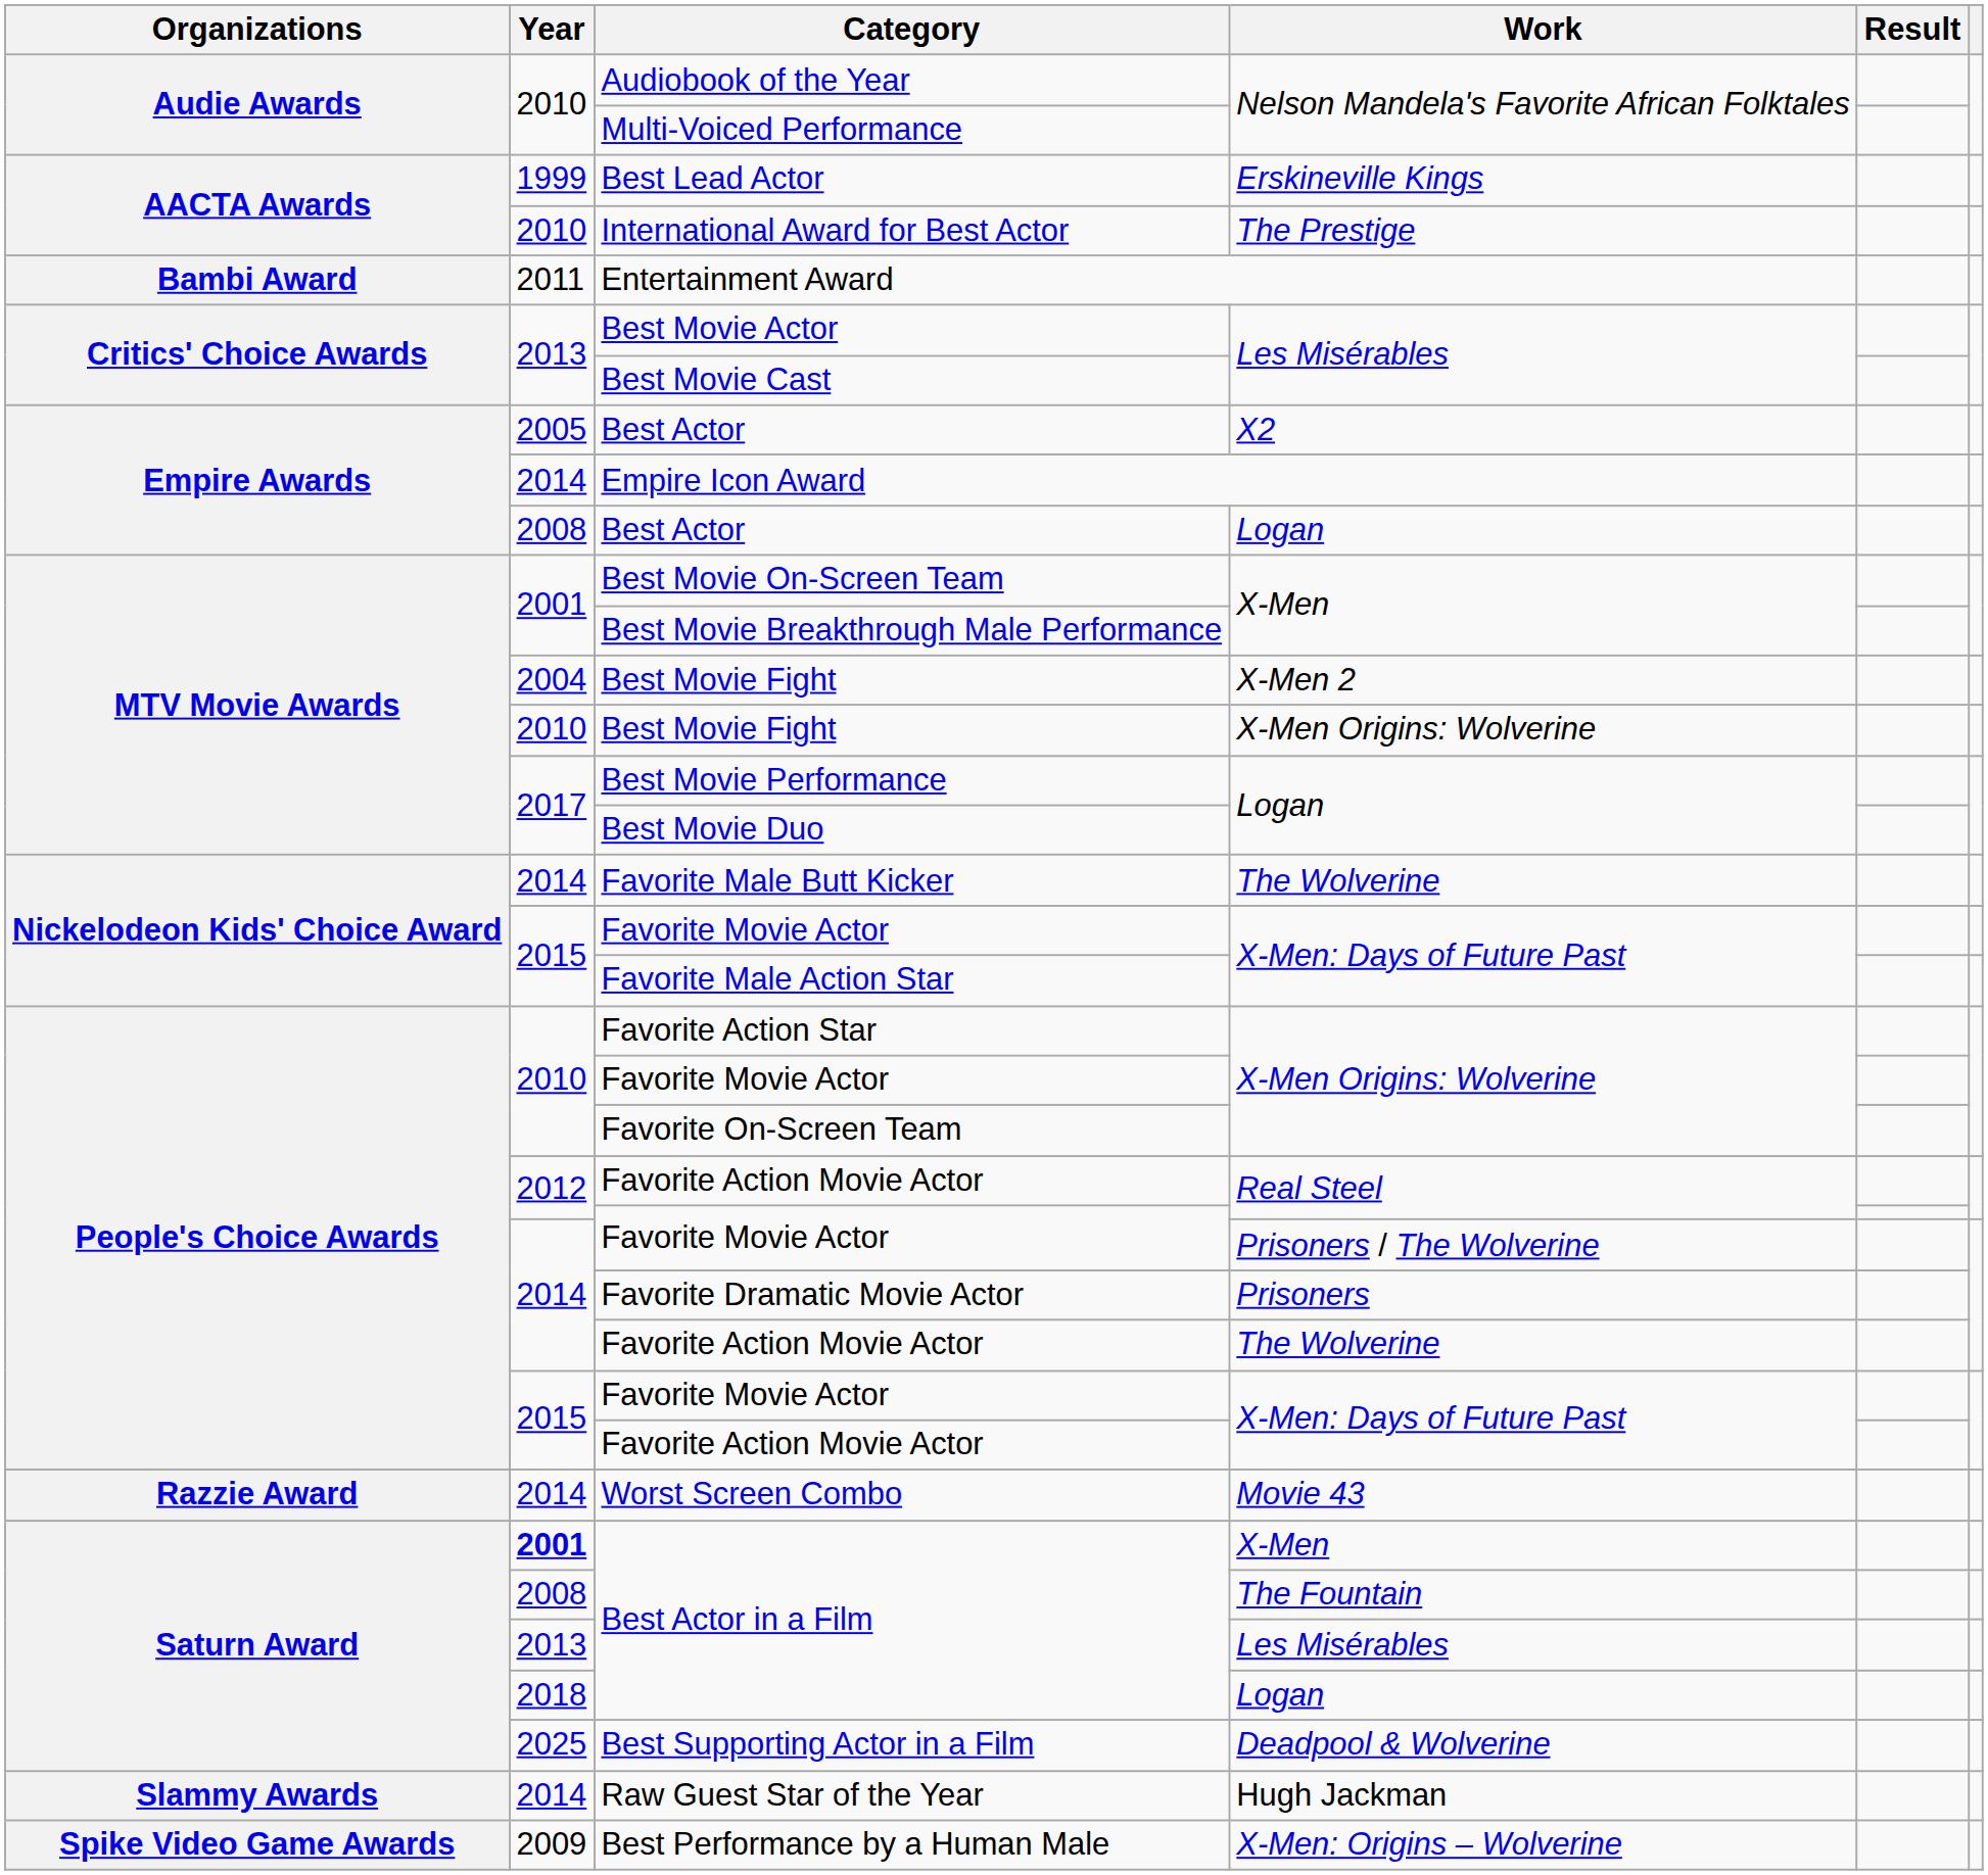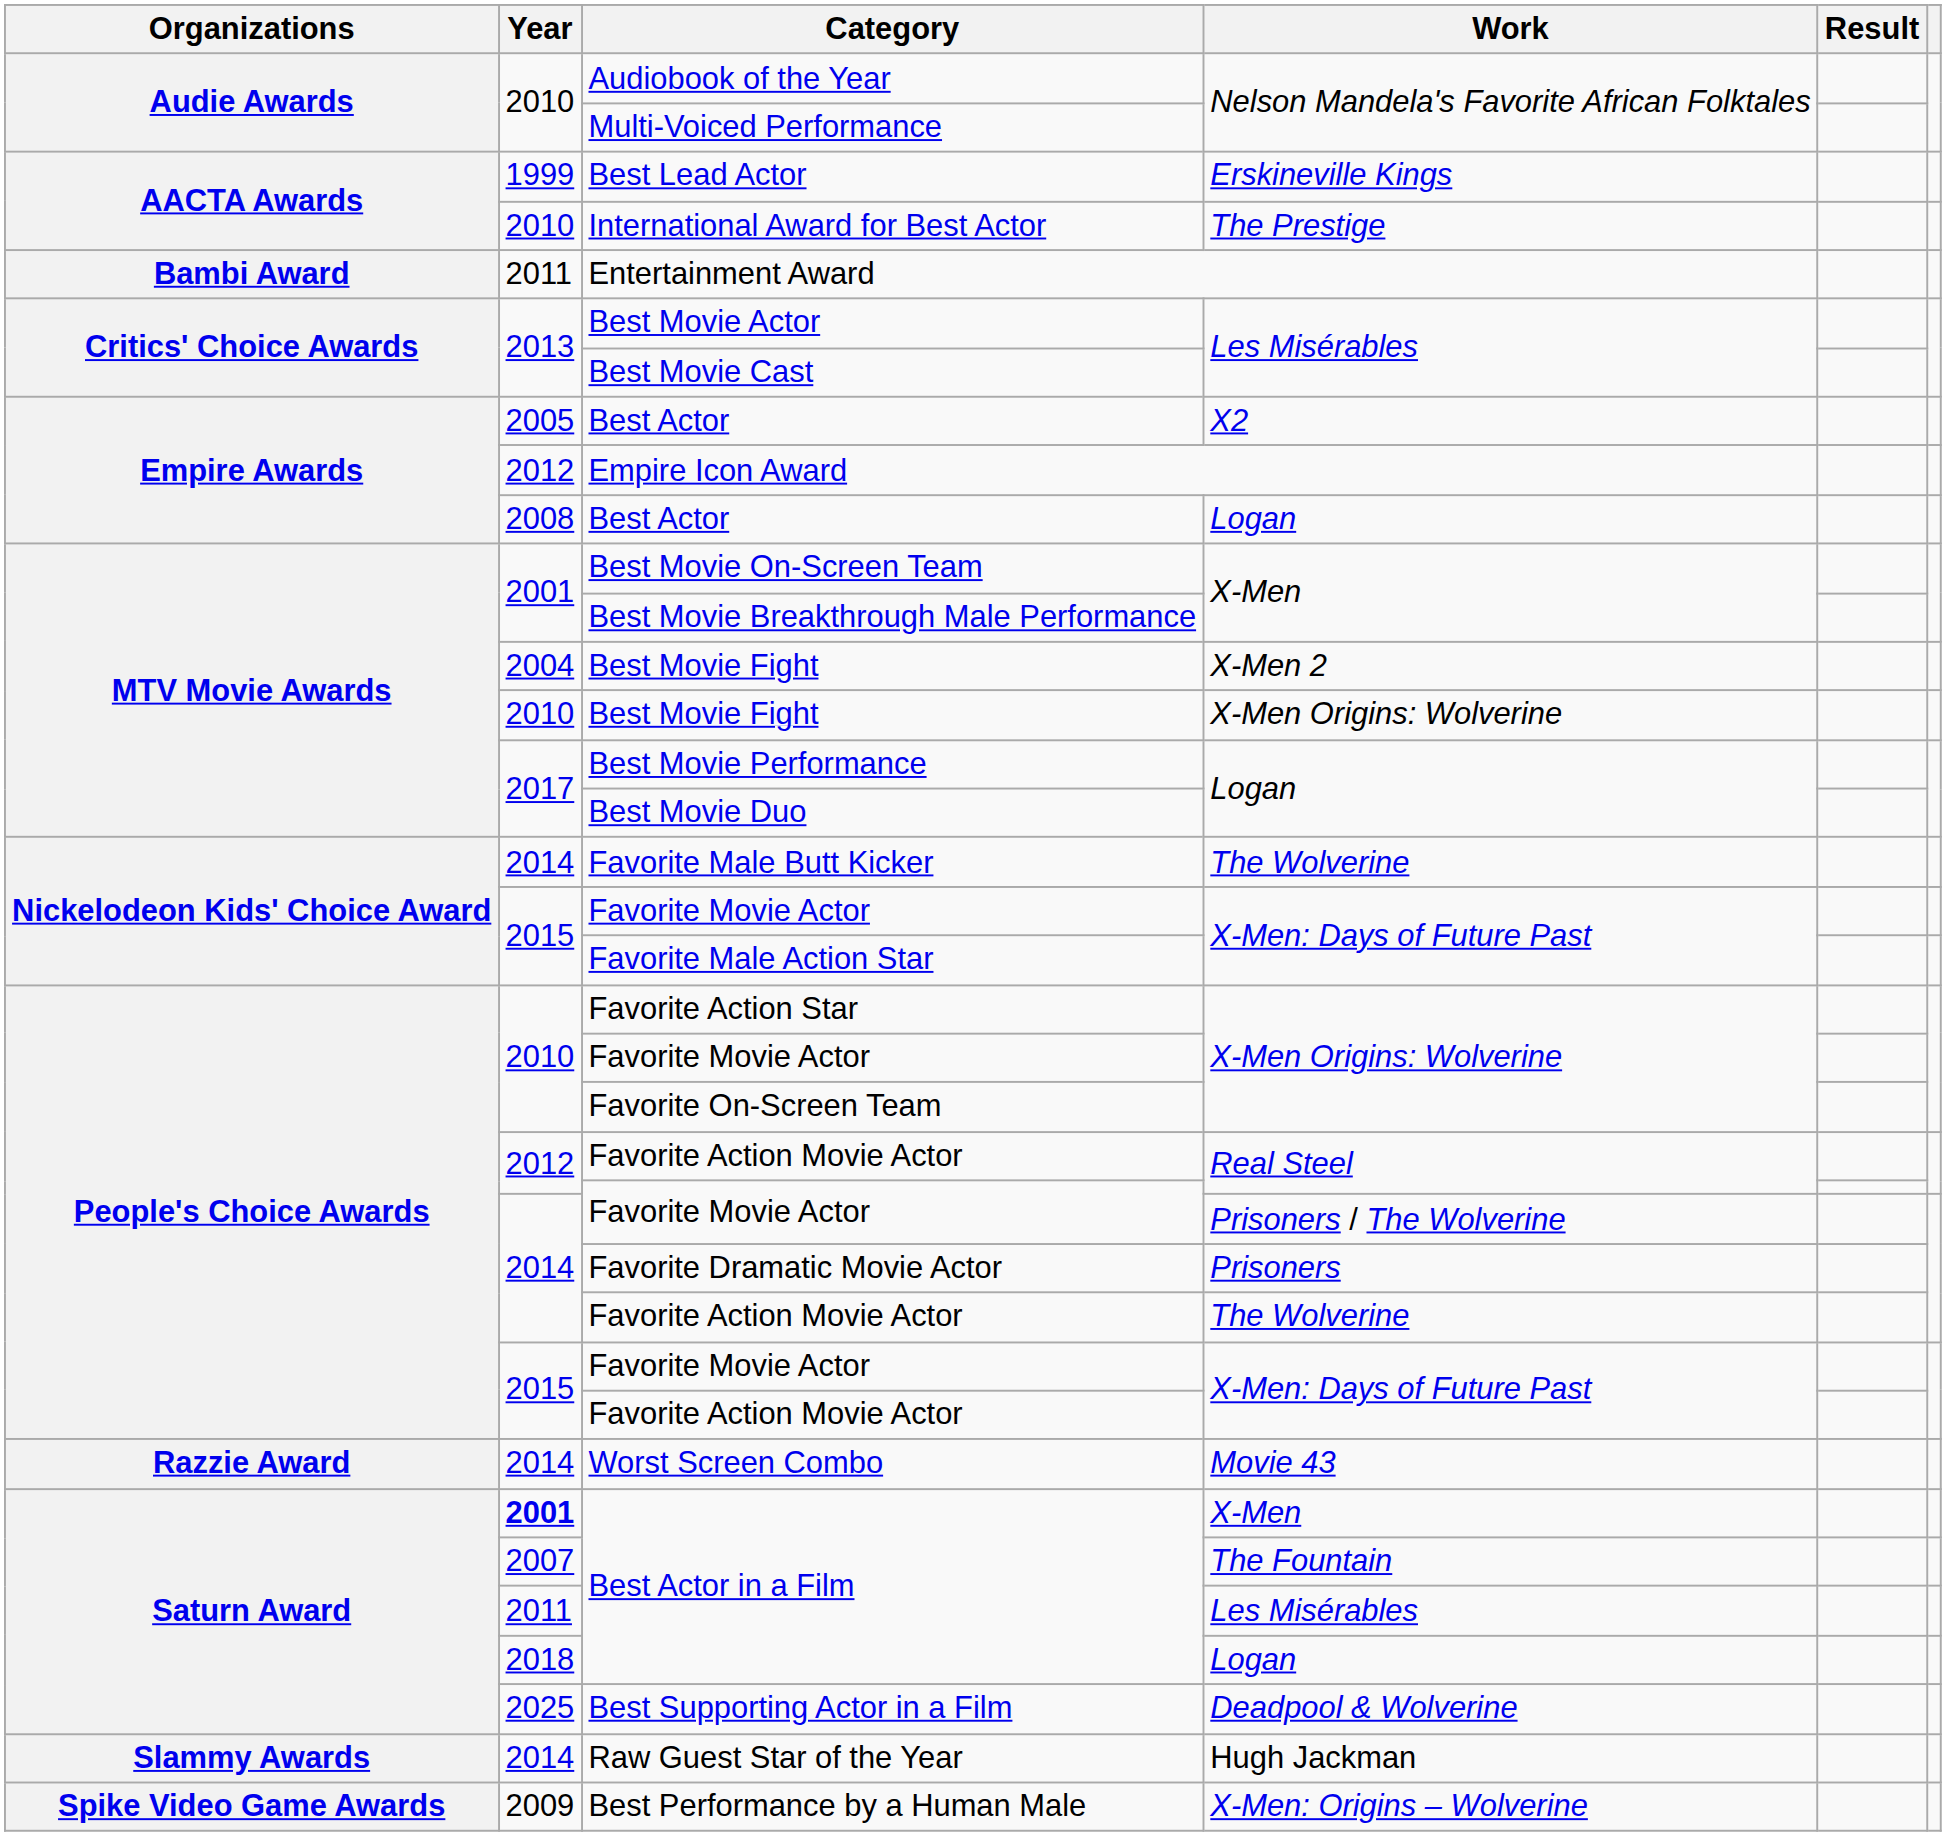 <table class= "wikitable plainrowheaders sortable">
 <tr>
 <th>Organizations</th>
 <th scope="col">Year</th>
 <th scope="col">Category</th>
 <th scope="col">Work</th>
 <th scope="col">Result</th>
 <th scope="col" class="unsortable"></th>
 </tr>
 <tr>
 <th rowspan="2" scope="row"><a href='#'>Audie Awards</a></th>
 <td rowspan=2>2010</td>
 <td><a href='#'>Audiobook of the Year</a></td>
 <td rowspan=2><em>Nelson Mandela's Favorite African Folktales</em></td>
 <td></td>
 <td rowspan=2></td>
 </tr>
 <tr>
 <td><a href='#'>Multi-Voiced Performance</a></td>
 <td></td>
 </tr>
 <tr>
 <th rowspan="2" scope="row"><a href='#'>AACTA Awards</a></th>
 <td><a href='#'>1999</a></td>
 <td><a href='#'>Best Lead Actor</a></td>
 <td><em><a href='#'>Erskineville Kings</a></em></td>
 <td></td>
 <td style="text-align: center;"></td>
 </tr>
 <tr>
 <td><a href='#'>2010</a></td>
 <td><a href='#'>International Award for Best Actor</a></td>
 <td><em><a href='#'>The Prestige</a></em></td>
 <td></td>
 <td style="text-align: center;"></td>
 </tr>
 <tr>
 <th rowspan="1" scope="row"><a href='#'>Bambi Award</a></th>
 <td>2011</td>
 <td colspan=2>Entertainment Award</td>
 <td></td>
 <td style="text-align: center;"></td>
 </tr>
 <tr>
 <th rowspan="2" scope="row"><a href='#'>Critics' Choice Awards</a></th>
 <td rowspan=2><a href='#'>2013</a></td>
 <td><a href='#'>Best Movie Actor</a></td>
 <td rowspan="2"><em><a href='#'>Les Misérables</a></em></td>
 <td></td>
 <td style="text-align: center;" rowspan="2"></td>
 </tr>
 <tr>
 <td><a href='#'>Best Movie Cast</a></td>
 <td></td>
 </tr>
 <tr>
 <th rowspan="3" scope="row"><a href='#'>Empire Awards</a></th>
 <td><a href='#'>2005</a></td>
 <td><a href='#'>Best Actor</a></td>
 <td><em><a href='#'>X2</a></em></td>
 <td></td>
 <td style="text-align: center;"></td>
 </tr>
 <tr>
-<td><a href='#'>2014</a></td>
+<td><a href='#'>2012</a></td>
 <td colspan=2><a href='#'>Empire Icon Award</a></td>
 <td></td>
 <td style="text-align: center;"></td>
 </tr>
 <tr>
 <td><a href='#'>2008</a></td>
 <td><a href='#'>Best Actor</a></td>
 <td><em><a href='#'>Logan</a></em></td>
 <td></td>
 <td style="text-align: center;"></td>
 </tr>
 <tr>
 <th rowspan="6" scope="row"><a href='#'>MTV Movie Awards</a></th>
 <td rowspan="2"><a href='#'>2001</a></td>
 <td><a href='#'>Best Movie On-Screen Team</a> </td>
 <td rowspan="2"><em>X-Men</em></td>
 <td></td>
 <td style="text-align: center;" rowspan="2"></td>
 </tr>
 <tr>
 <td><a href='#'>Best Movie Breakthrough Male Performance</a></td>
 <td></td>
 </tr>
 <tr>
 <td><a href='#'>2004</a></td>
 <td><a href='#'>Best Movie Fight</a> </td>
 <td><em>X-Men 2</em></td>
 <td></td>
 <td style="text-align: center;"></td>
 </tr>
 <tr>
 <td><a href='#'>2010</a></td>
 <td><a href='#'>Best Movie Fight</a> </td>
 <td><em>X-Men Origins: Wolverine</em></td>
 <td></td>
 <td style="text-align: center;"></td>
 </tr>
 <tr>
 <td rowspan="2"><a href='#'>2017</a></td>
 <td><a href='#'>Best Movie Performance</a></td>
 <td rowspan="2"><em>Logan</em></td>
 <td></td>
 <td style="text-align: center;" rowspan="2"></td>
 </tr>
 <tr>
 <td><a href='#'>Best Movie Duo</a> </td>
 <td></td>
 </tr>
 <tr>
 <th rowspan="3" scope="row"><a href='#'>Nickelodeon Kids' Choice Award</a></th>
 <td><a href='#'>2014</a></td>
 <td><a href='#'>Favorite Male Butt Kicker</a></td>
 <td><em><a href='#'>The Wolverine</a></em></td>
 <td></td>
 <td style="text-align: center;"></td>
 </tr>
 <tr>
 <td rowspan="2"><a href='#'>2015</a></td>
 <td><a href='#'>Favorite Movie Actor</a></td>
 <td rowspan="2"><em><a href='#'>X-Men: Days of Future Past</a></em></td>
 <td></td>
 <td style="text-align: center;"></td>
 </tr>
 <tr>
 <td><a href='#'>Favorite Male Action Star</a></td>
 <td></td>
 <td style="text-align: center;"></td>
 </tr>
 <tr>
 <th rowspan="10" scope="row"><a href='#'>People's Choice Awards</a></th>
 <td rowspan="3"><a href='#'>2010</a></td>
 <td>Favorite Action Star</td>
 <td rowspan="3"><em><a href='#'>X-Men Origins: Wolverine</a></em></td>
 <td></td>
 <td style="text-align: center;" rowspan="3"></td>
 </tr>
 <tr>
 <td>Favorite Movie Actor</td>
 <td></td>
 </tr>
 <tr>
 <td>Favorite On-Screen Team<br></td>
 <td></td>
 </tr>
 <tr>
 <td rowspan="2"><a href='#'>2012</a></td>
 <td>Favorite Action Movie Actor</td>
 <td rowspan="2"><em><a href='#'>Real Steel</a></em></td>
 <td></td>
 <td style="text-align: center;" rowspan="2"></td>
 </tr>
 <tr>
 <td rowspan="2">Favorite Movie Actor</td>
 <td></td>
 </tr>
 <tr>
 <td rowspan="3"><a href='#'>2014</a></td>
 <td><em><a href='#'>Prisoners</a></em> / <em><a href='#'>The Wolverine</a></em></td>
 <td></td>
 <td style="text-align: center;" rowspan="3"></td>
 </tr>
 <tr>
 <td>Favorite Dramatic Movie Actor</td>
 <td><em><a href='#'>Prisoners</a></em></td>
 <td></td>
 </tr>
 <tr>
 <td>Favorite Action Movie Actor</td>
 <td><em><a href='#'>The Wolverine</a></em></td>
 <td></td>
 </tr>
 <tr>
 <td rowspan="2"><a href='#'>2015</a></td>
 <td>Favorite Movie Actor</td>
 <td rowspan="2"><em><a href='#'>X-Men: Days of Future Past</a></em></td>
 <td></td>
 <td style="text-align: center;" rowspan="2"></td>
 </tr>
 <tr>
 <td>Favorite Action Movie Actor</td>
 <td></td>
 </tr>
 <tr>
 <th rowspan="1" scope="row"><a href='#'>Razzie Award</a></th>
 <td><a href='#'>2014</a></td>
 <td><a href='#'>Worst Screen Combo</a></td>
 <td><em><a href='#'>Movie 43</a></em></td>
 <td></td>
 <td></td>
 </tr>
 <tr>
 <th rowspan="5" scope="row"><a href='#'>Saturn Award</a></th>
 <td><strong><a href='#'>2001</a></strong></td>
 <td rowspan="4"><a href='#'>Best Actor in a Film</a></td>
 <td><em><a href='#'>X-Men</a></em></td>
 <td></td>
 <td style="text-align: center;"></td>
 </tr>
 <tr>
-<td><a href='#'>2008</a></td>
+<td><a href='#'>2007</a></td>
 <td><em><a href='#'>The Fountain</a></em></td>
 <td></td>
 <td style="text-align: center;"></td>
 </tr>
 <tr>
-<td><a href='#'>2013</a></td>
+<td><a href='#'>2011</a></td>
 <td><em><a href='#'>Les Misérables</a></em></td>
 <td></td>
 <td style="text-align: center;"></td>
 </tr>
 <tr>
 <td><a href='#'>2018</a></td>
 <td><em><a href='#'>Logan</a></em></td>
 <td></td>
 <td style="text-align: center;"></td>
 </tr>
 <tr>
 <td><a href='#'>2025</a></td>
 <td><a href='#'>Best Supporting Actor in a Film</a></td>
 <td><em><a href='#'>Deadpool & Wolverine</a></em></td>
 <td></td>
 <td style="text-align: center;"></td>
 </tr>
 <tr>
 <th rowspan="1" scope="row"><a href='#'>Slammy Awards</a></th>
 <td><a href='#'>2014</a></td>
 <td>Raw Guest Star of the Year</td>
 <td>Hugh Jackman</td>
 <td></td>
 <td style="text-align: center;"></td>
 </tr>
 <tr>
 <th rowspan="5" scope="row"><a href='#'>Spike Video Game Awards</a></th>
 <td>2009</td>
 <td>Best Performance by a Human Male</td>
 <td><em><a href='#'>X-Men: Origins – Wolverine</a></em></td>
 <td></td>
 <td style="text-align: center;"></td>
 </tr>
 </table>
